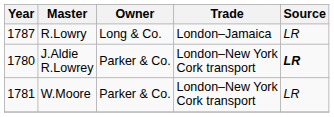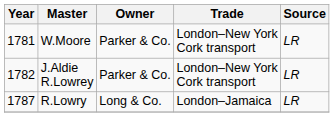 <table class=" wikitable">
 <tr>
 <th>Year</th>
 <th>Master</th>
 <th>Owner</th>
 <th>Trade</th>
 <th>Source</th>
 </tr>
 <tr>
+<td>1781</td>
+<td>W.Moore</td>
+<td>Parker & Co.</td>
+<td>London–New York<br>Cork transport</td>
+<td><em>LR</em></td>
+</tr>
+<tr>
+<td>1782</td>
+<td>J.Aldie<br>R.Lowrey</td>
+<td>Parker & Co.</td>
+<td>London–New York<br>Cork transport</td>
+<td><em>LR</em></td>
+</tr>
+<tr>
 <td>1787</td>
 <td>R.Lowry</td>
 <td>Long & Co.</td>
 <td>London–Jamaica</td>
 <td><em>LR</em></td>
 </tr>
 <tr>
-<td>1780</td>
-<td>J.Aldie<br>R.Lowrey</td>
-<td>Parker & Co.</td>
-<td>London–New York<br>Cork transport</td>
-<td><strong><em>LR</em></strong></td>
-</tr>
-<tr>
-<td>1781</td>
-<td>W.Moore</td>
-<td>Parker & Co.</td>
-<td>London–New York<br>Cork transport</td>
-<td><em>LR</em></td>
-</tr>
-<tr>
 </tr>
 </table>
